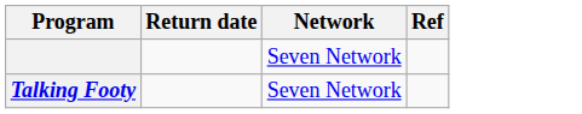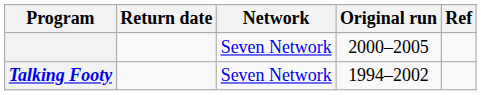 <table class="wikitable plainrowheaders sortable">
 <tr>
 <th scope="col">Program</th>
 <th scope="col">Return date</th>
 <th scope="col">Network</th>
+<th scope="col">Original run</th>
 <th scope="col" class="unsortable">Ref</th>
 </tr>
 <tr>
 <th scope="row"><em></em></th>
 <td align=center></td>
 <td><a href='#'>Seven Network</a></td>
+<td align=center>2000–2005</td>
 <td align=center></td>
 </tr>
 <tr>
 <th scope="row"><em><a href='#'>Talking Footy</a></em></th>
 <td align=center></td>
 <td><a href='#'>Seven Network</a></td>
+<td align=center>1994–2002</td>
 <td align=center></td>
 </tr>
 </table>
